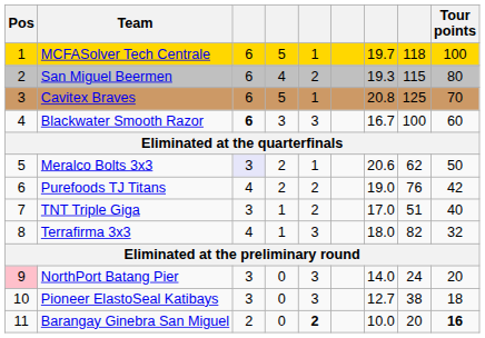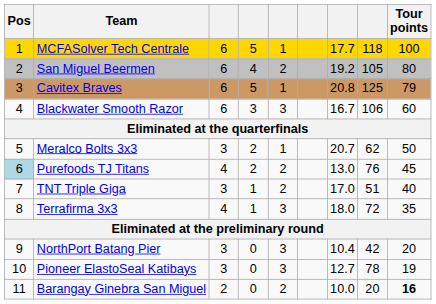 <table class="wikitable" style="text-align:center">
 <tr>
 <th width=30>Pos</th>
 <th width=180>Team</th>
 <th width=30></th>
 <th width=30></th>
 <th width=30></th>
 <th width=30></th>
 <th width=30></th>
 <th width=30></th>
 <th width=30>Tour points</th>
 </tr>
 <tr bgcolor=gold>
 <td>1</td>
 <td align=left><a href='#'>MCFASolver Tech Centrale</a></td>
 <td>6</td>
 <td>5</td>
 <td>1</td>
 <td></td>
-<td>19.7</td>
+<td>17.7</td>
 <td>118</td>
 <td>100</td>
 </tr>
 <tr bgcolor=silver>
 <td>2</td>
 <td align=left><a href='#'>San Miguel Beermen</a></td>
 <td>6</td>
 <td>4</td>
 <td>2</td>
 <td></td>
-<td>19.3</td>
-<td>115</td>
+<td>19.2</td>
+<td>105</td>
 <td>80</td>
 </tr>
 <tr bgcolor=cc9966>
 <td>3</td>
 <td align=left><a href='#'>Cavitex Braves</a></td>
 <td>6</td>
 <td>5</td>
 <td>1</td>
 <td></td>
 <td>20.8</td>
 <td>125</td>
-<td>70</td>
+<td>79</td>
 </tr>
 <tr>
 <td>4</td>
 <td align=left><a href='#'>Blackwater Smooth Razor</a></td>
-<td><strong>6</strong></td>
+<td>6</td>
 <td>3</td>
 <td>3</td>
 <td></td>
 <td>16.7</td>
-<td>100</td>
+<td>106</td>
 <td>60</td>
 </tr>
 <tr>
 <th colspan=9>Eliminated at the quarterfinals</th>
 </tr>
 <tr>
 <td>5</td>
 <td align=left><a href='#'>Meralco Bolts 3x3</a></td>
-<td style="background: lavender;">3</td>
+<td>3</td>
 <td>2</td>
 <td>1</td>
 <td></td>
-<td>20.6</td>
+<td>20.7</td>
 <td>62</td>
 <td>50</td>
 </tr>
 <tr>
-<td>6</td>
+<td style="background: lightblue;">6</td>
 <td align=left><a href='#'>Purefoods TJ Titans</a></td>
 <td>4</td>
 <td>2</td>
 <td>2</td>
 <td></td>
-<td>19.0</td>
+<td>13.0</td>
 <td>76</td>
-<td>42</td>
+<td>45</td>
 </tr>
 <tr>
 <td>7</td>
 <td align=left><a href='#'>TNT Triple Giga</a></td>
 <td>3</td>
 <td>1</td>
 <td>2</td>
 <td></td>
 <td>17.0</td>
 <td>51</td>
 <td>40</td>
 </tr>
 <tr>
 <td>8</td>
 <td align=left><a href='#'>Terrafirma 3x3</a></td>
 <td>4</td>
 <td>1</td>
 <td>3</td>
 <td></td>
 <td>18.0</td>
-<td>82</td>
-<td>32</td>
+<td>72</td>
+<td>35</td>
 </tr>
 <tr>
 <th colspan=9>Eliminated at the preliminary round</th>
 </tr>
 <tr>
-<td style="background: pink;">9</td>
+<td>9</td>
 <td align=left><a href='#'>NorthPort Batang Pier</a></td>
 <td>3</td>
 <td>0</td>
 <td>3</td>
 <td></td>
-<td>14.0</td>
-<td>24</td>
+<td>10.4</td>
+<td>42</td>
 <td>20</td>
 </tr>
 <tr>
 <td>10</td>
 <td align=left><a href='#'>Pioneer ElastoSeal Katibays</a></td>
 <td>3</td>
 <td>0</td>
 <td>3</td>
 <td></td>
 <td>12.7</td>
-<td>38</td>
-<td>18</td>
+<td>78</td>
+<td>19</td>
 </tr>
 <tr>
 <td>11</td>
 <td align=left nowrap><a href='#'>Barangay Ginebra San Miguel</a></td>
 <td>2</td>
 <td>0</td>
-<td><strong>2</strong></td>
+<td>2</td>
 <td></td>
 <td>10.0</td>
 <td>20</td>
 <td><strong>16</strong></td>
 </tr>
 </table>
